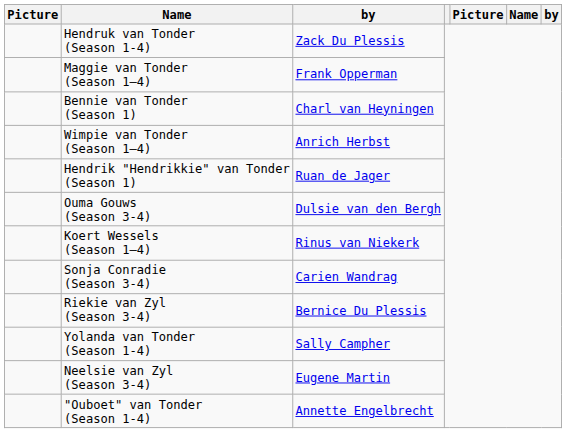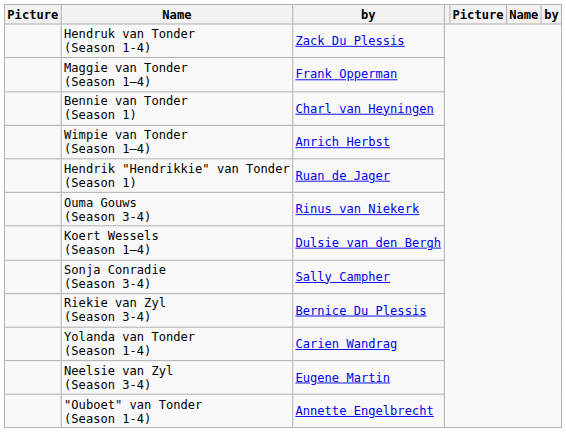 <table class="wikitable">
 <tr>
 <th><strong>Picture</strong></th>
 <th><strong>Name</strong></th>
 <th><strong>by</strong></th>
 <th></th>
 <th><strong>Picture</strong></th>
 <th><strong>Name</strong></th>
 <th><strong>by</strong></th>
 </tr>
 <tr>
 <td></td>
 <td>Hendruk van Tonder <br>(Season 1-4)</td>
 <td><a href='#'>Zack Du Plessis</a></td>
 </tr>
 <tr>
 <td></td>
 <td>Maggie van Tonder <br>(Season 1–4)</td>
 <td><a href='#'>Frank Opperman</a></td>
 </tr>
 <tr>
 <td></td>
 <td>Bennie van Tonder <br>(Season 1)</td>
 <td><a href='#'>Charl van Heyningen</a></td>
 </tr>
 <tr>
 <td></td>
 <td>Wimpie van Tonder <br>(Season 1–4)</td>
 <td><a href='#'>Anrich Herbst</a></td>
 </tr>
 <tr>
 <td></td>
 <td>Hendrik "Hendrikkie" van Tonder <br>(Season 1)</td>
 <td><a href='#'>Ruan de Jager</a></td>
 </tr>
 <tr>
 <td></td>
 <td>Ouma Gouws <br>(Season 3-4)</td>
+<td><a href='#'>Rinus van Niekerk</a></td>
+</tr>
+<tr>
+<td></td>
+<td>Koert Wessels<br>(Season 1–4)</td>
 <td><a href='#'>Dulsie van den Bergh</a></td>
 </tr>
 <tr>
 <td></td>
-<td>Koert Wessels<br>(Season 1–4)</td>
-<td><a href='#'>Rinus van Niekerk</a></td>
-</tr>
-<tr>
-<td></td>
 <td>Sonja Conradie <br>(Season 3-4)</td>
-<td><a href='#'>Carien Wandrag</a></td>
+<td><a href='#'>Sally Campher</a></td>
 </tr>
 <tr>
 <td></td>
 <td>Riekie van Zyl <br>(Season 3-4)</td>
 <td><a href='#'>Bernice Du Plessis</a></td>
 </tr>
 <tr>
 <td></td>
 <td>Yolanda van Tonder <br>(Season 1-4)</td>
-<td><a href='#'>Sally Campher</a></td>
+<td><a href='#'>Carien Wandrag</a></td>
 </tr>
 <tr>
 <td></td>
 <td>Neelsie van Zyl <br>(Season 3-4)</td>
 <td><a href='#'>Eugene Martin</a></td>
 </tr>
 <tr>
 <td></td>
 <td>"Ouboet" van Tonder <br>(Season 1-4)</td>
 <td><a href='#'>Annette Engelbrecht</a></td>
 </tr>
 </table>
